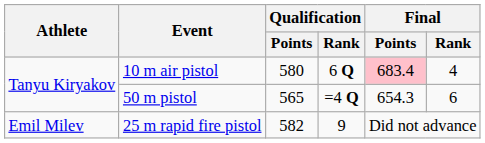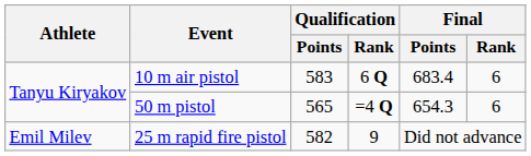 <table class="wikitable" style="font-size:90%">
 <tr>
 <th rowspan="2">Athlete</th>
 <th rowspan="2">Event</th>
 <th colspan=2>Qualification</th>
 <th colspan=2>Final</th>
 </tr>
 <tr style="font-size:95%">
 <th>Points</th>
 <th>Rank</th>
 <th>Points</th>
 <th>Rank</th>
 </tr>
 <tr align=center>
 <td align=left rowspan=2><a href='#'>Tanyu Kiryakov</a></td>
 <td align=left><a href='#'>10 m air pistol</a></td>
-<td>580</td>
+<td>583</td>
 <td>6 <strong>Q</strong></td>
-<td style="background: pink;">683.4</td>
-<td>4</td>
+<td>683.4</td>
+<td>6</td>
 </tr>
 <tr align=center>
 <td align=left><a href='#'>50 m pistol</a></td>
 <td>565</td>
 <td>=4 <strong>Q</strong></td>
 <td>654.3</td>
 <td>6</td>
 </tr>
 <tr align=center>
 <td align=left><a href='#'>Emil Milev</a></td>
 <td align=left><a href='#'>25 m rapid fire pistol</a></td>
 <td>582</td>
 <td>9</td>
 <td colspan=2>Did not advance</td>
 </tr>
 </table>
